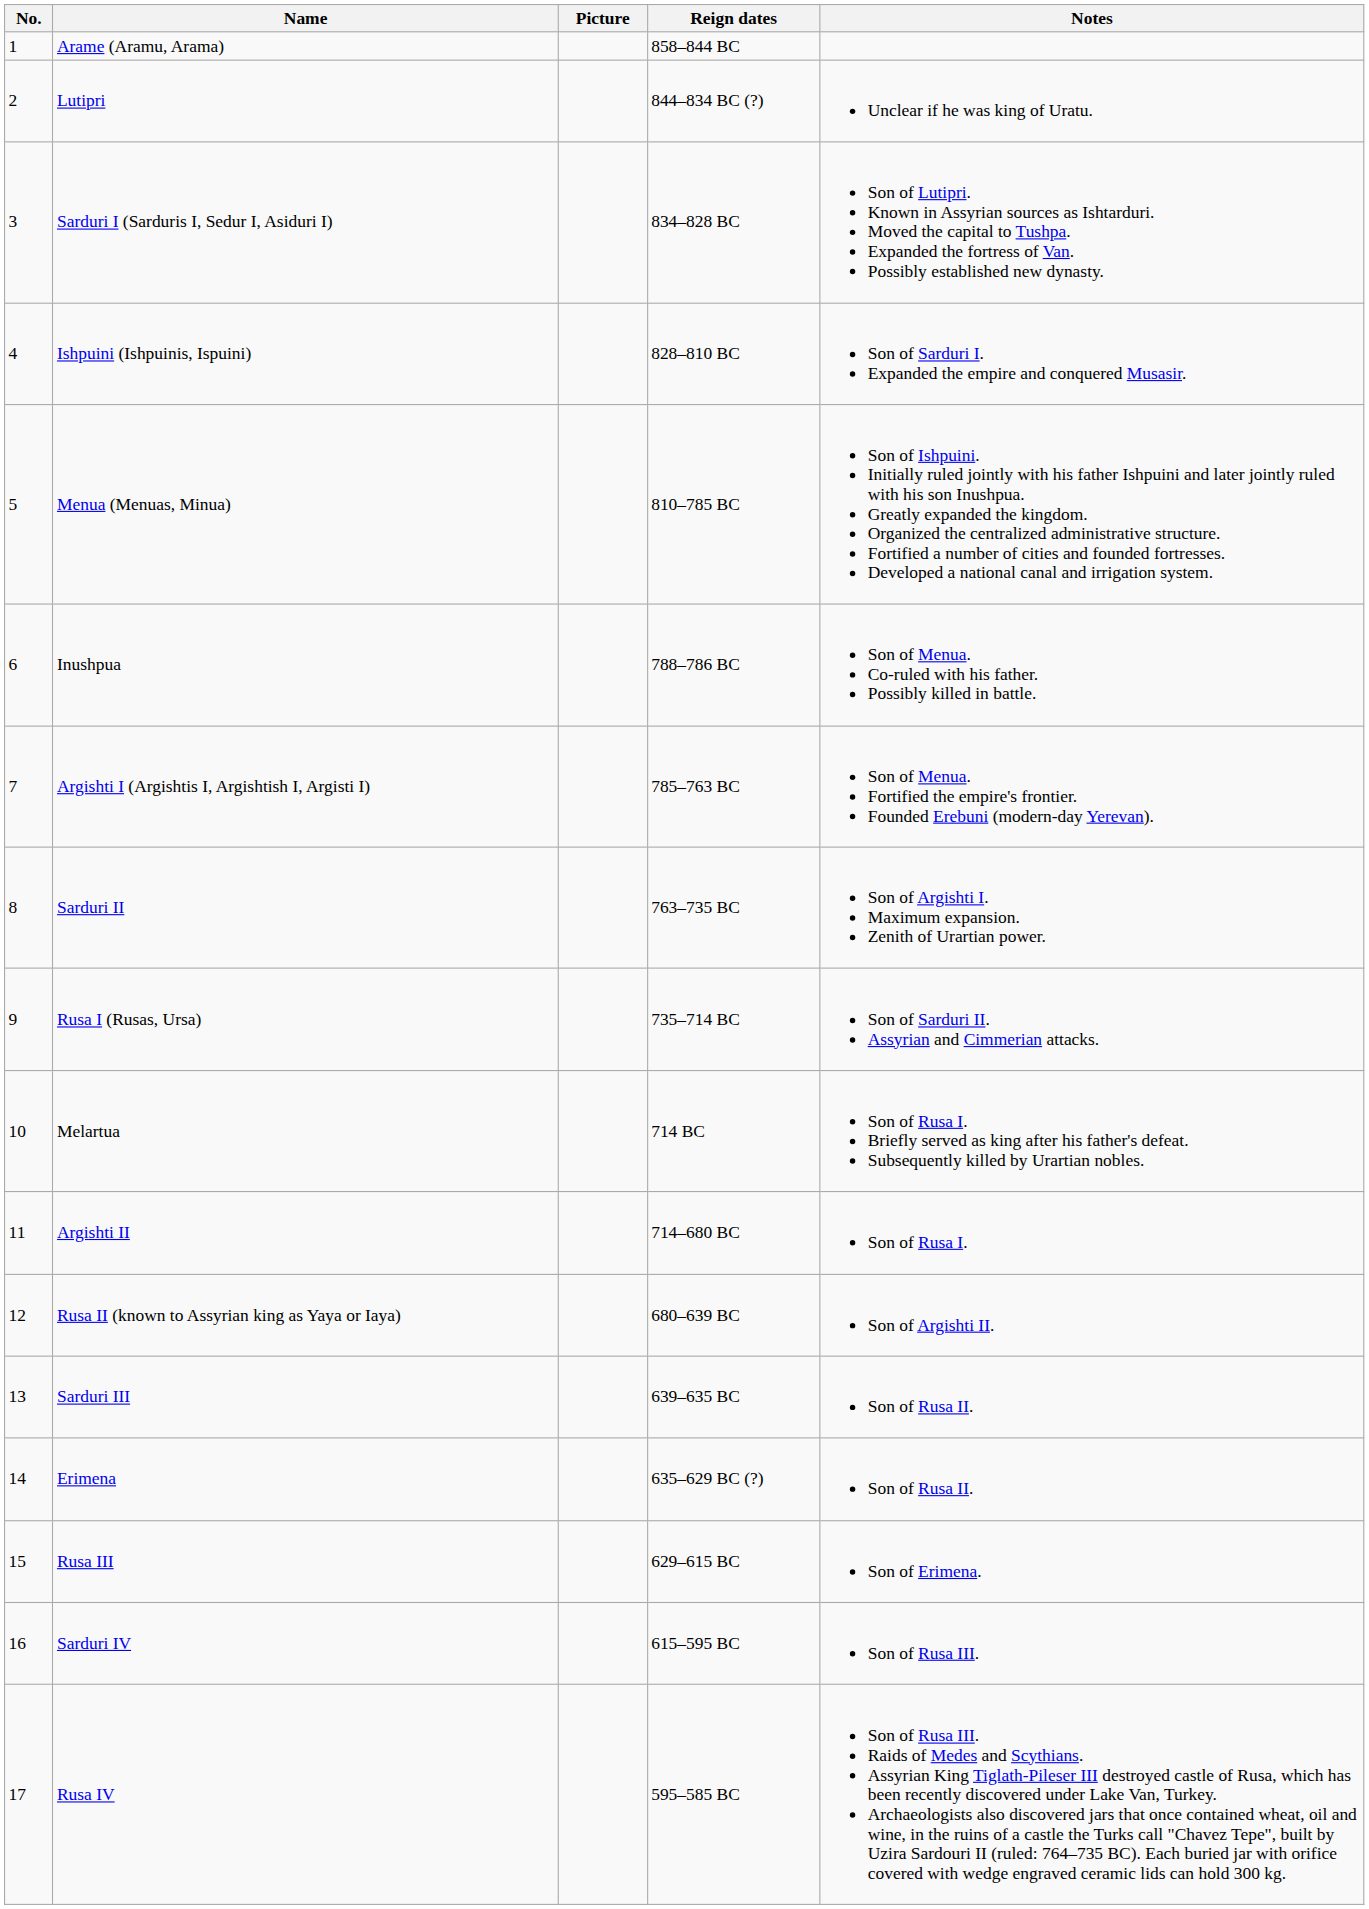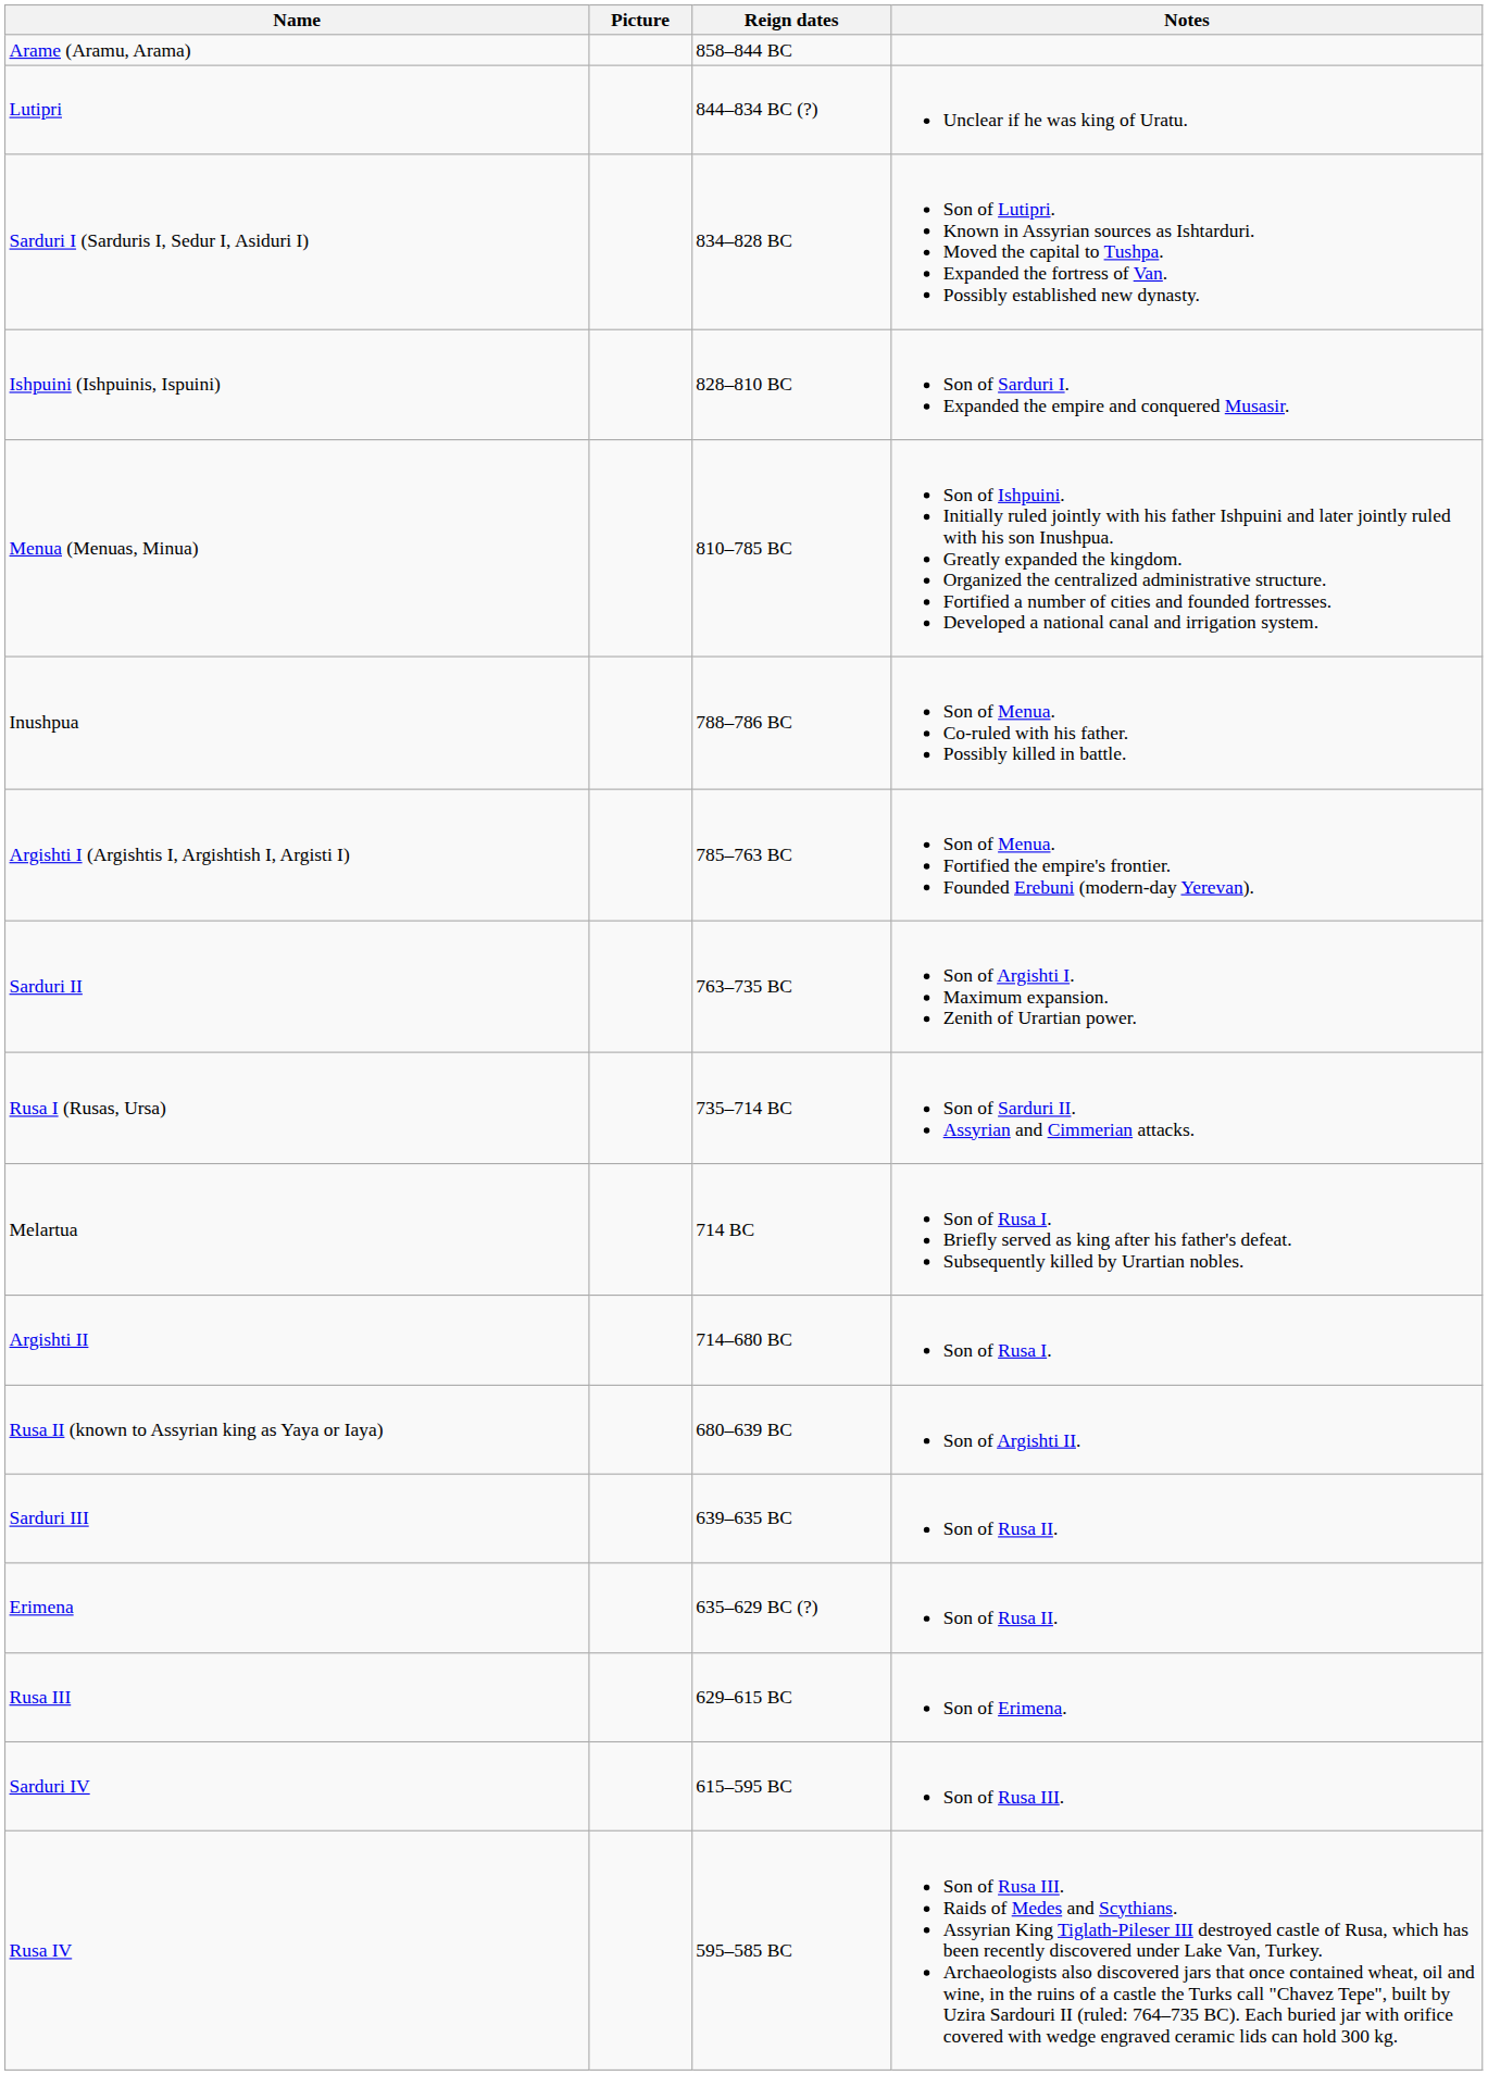 <table class="wikitable">
 <tr>
-<th>No.</th>
 <th>Name</th>
 <th>Picture</th>
 <th>Reign dates</th>
 <th width="40%">Notes</th>
 </tr>
 <tr>
-<td>1</td>
 <td><a href='#'>Arame</a> (Aramu, Arama)</td>
 <td></td>
 <td>858–844 BC</td>
 <td></td>
 </tr>
 <tr>
-<td>2</td>
 <td><a href='#'>Lutipri</a></td>
 <td></td>
 <td>844–834 BC (?)</td>
 <td><br><ul><li>Unclear if he was king of Uratu.</li></ul></td>
 </tr>
 <tr>
-<td>3</td>
 <td><a href='#'>Sarduri I</a> (Sarduris I, Sedur I, Asiduri I)</td>
 <td></td>
 <td>834–828 BC</td>
 <td><br><ul><li>Son of <a href='#'>Lutipri</a>.</li><li>Known in Assyrian sources as Ishtarduri.</li><li>Moved the capital to <a href='#'>Tushpa</a>.</li><li>Expanded the fortress of <a href='#'>Van</a>.</li><li>Possibly established new dynasty.</li></ul></td>
 </tr>
 <tr>
-<td>4</td>
 <td><a href='#'>Ishpuini</a> (Ishpuinis, Ispuini)</td>
 <td></td>
 <td>828–810 BC</td>
 <td><br><ul><li>Son of <a href='#'>Sarduri I</a>.</li><li>Expanded the empire and conquered <a href='#'>Musasir</a>.</li></ul></td>
 </tr>
 <tr>
-<td>5</td>
 <td><a href='#'>Menua</a> (Menuas, Minua)</td>
 <td></td>
 <td>810–785 BC</td>
 <td><br><ul><li>Son of <a href='#'>Ishpuini</a>.</li><li>Initially ruled jointly with his father Ishpuini and later jointly ruled with his son Inushpua.</li><li>Greatly expanded the kingdom.</li><li>Organized the centralized administrative structure.</li><li>Fortified a number of cities and founded fortresses.</li><li>Developed a national canal and irrigation system.</li></ul></td>
 </tr>
 <tr>
-<td>6</td>
 <td>Inushpua</td>
 <td></td>
 <td>788–786 BC</td>
 <td><br><ul><li>Son of <a href='#'>Menua</a>.</li><li>Co-ruled with his father.</li><li>Possibly killed in battle.</li></ul></td>
 </tr>
 <tr>
-<td>7</td>
 <td><a href='#'>Argishti I</a> (Argishtis I, Argishtish I, Argisti I)</td>
 <td></td>
 <td>785–763 BC</td>
 <td><br><ul><li>Son of <a href='#'>Menua</a>.</li><li>Fortified the empire's frontier.</li><li>Founded <a href='#'>Erebuni</a> (modern-day <a href='#'>Yerevan</a>).</li></ul></td>
 </tr>
 <tr>
-<td>8</td>
 <td><a href='#'>Sarduri II</a></td>
 <td></td>
 <td>763–735 BC</td>
 <td><br><ul><li>Son of <a href='#'>Argishti I</a>.</li><li>Maximum expansion.</li><li>Zenith of Urartian power.</li></ul></td>
 </tr>
 <tr>
-<td>9</td>
 <td><a href='#'>Rusa I</a> (Rusas, Ursa)</td>
 <td></td>
 <td>735–714 BC</td>
 <td><br><ul><li>Son of <a href='#'>Sarduri II</a>.</li><li><a href='#'>Assyrian</a> and <a href='#'>Cimmerian</a> attacks.</li></ul></td>
 </tr>
 <tr>
-<td>10</td>
 <td>Melartua</td>
 <td></td>
 <td>714 BC</td>
 <td><br><ul><li>Son of <a href='#'>Rusa I</a>.</li><li>Briefly served as king after his father's defeat.</li><li>Subsequently killed by Urartian nobles.</li></ul></td>
 </tr>
 <tr>
-<td>11</td>
 <td><a href='#'>Argishti II</a></td>
 <td></td>
 <td>714–680 BC</td>
 <td><br><ul><li>Son of <a href='#'>Rusa I</a>.</li></ul></td>
 </tr>
 <tr>
-<td>12</td>
 <td><a href='#'>Rusa II</a> (known to Assyrian king as Yaya or Iaya)</td>
 <td></td>
 <td>680–639 BC</td>
 <td><br><ul><li>Son of <a href='#'>Argishti II</a>.</li></ul></td>
 </tr>
 <tr>
-<td>13</td>
 <td><a href='#'>Sarduri III</a></td>
 <td></td>
 <td>639–635 BC</td>
 <td><br><ul><li>Son of <a href='#'>Rusa II</a>.</li></ul></td>
 </tr>
 <tr>
-<td>14</td>
 <td><a href='#'>Erimena</a></td>
 <td></td>
 <td>635–629 BC (?)</td>
 <td><br><ul><li>Son of <a href='#'>Rusa II</a>.</li></ul></td>
 </tr>
 <tr>
-<td>15</td>
 <td><a href='#'>Rusa III</a></td>
 <td></td>
 <td>629–615 BC</td>
 <td><br><ul><li>Son of <a href='#'>Erimena</a>.</li></ul></td>
 </tr>
 <tr>
-<td>16</td>
 <td><a href='#'>Sarduri IV</a></td>
 <td></td>
 <td>615–595 BC</td>
 <td><br><ul><li>Son of <a href='#'>Rusa III</a>.</li></ul></td>
 </tr>
 <tr>
-<td>17</td>
 <td><a href='#'>Rusa IV</a></td>
 <td></td>
 <td>595–585 BC</td>
 <td><br><ul><li>Son of <a href='#'>Rusa III</a>.</li><li>Raids of <a href='#'>Medes</a> and <a href='#'>Scythians</a>.</li><li>Assyrian King <a href='#'>Tiglath-Pileser III</a> destroyed castle of Rusa, which has been recently discovered under Lake Van, Turkey.</li><li>Archaeologists also discovered jars that once contained wheat, oil and wine, in the ruins of a castle the Turks call "Chavez Tepe", built by Uzira Sardouri II (ruled: 764–735 BC). Each buried jar with orifice covered with wedge engraved ceramic lids can hold 300 kg.</li></ul></td>
 </tr>
 </table>
